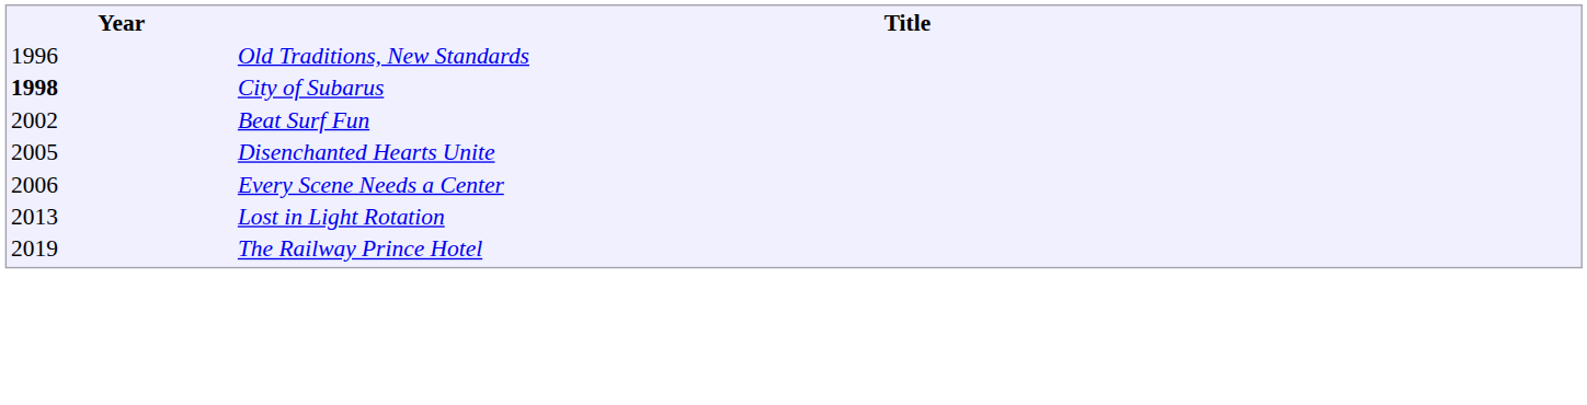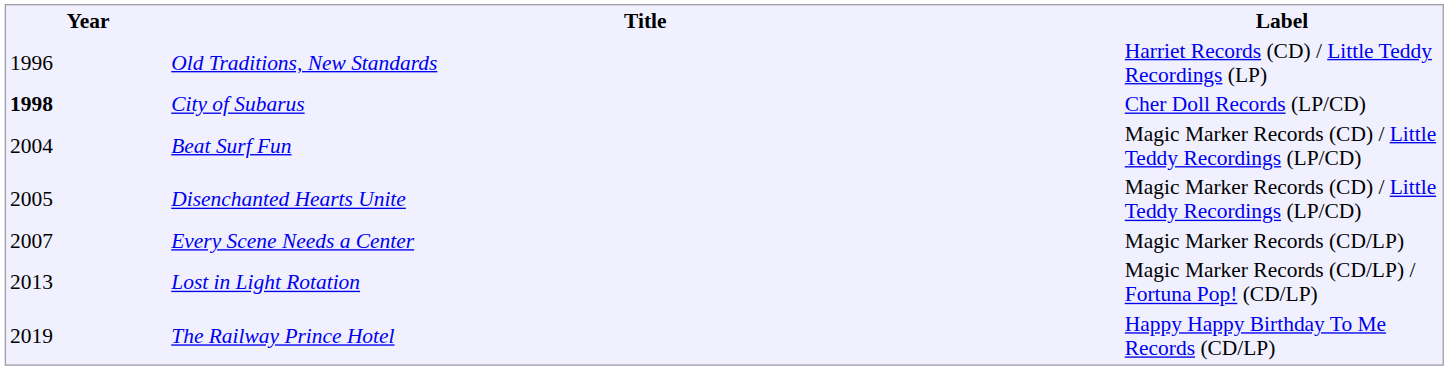 <table style="border:1px solid #a0a0aa; background:#f0f0ff; width:85%; margin-left:8px;">
 <tr>
 <th style="width:5%;">Year</th>
 <th style="width:30%;">Title</th>
+<th style="width:10%;">Label</th>
 </tr>
 <tr>
 <td>1996</td>
 <td><em><a href='#'>Old Traditions, New Standards</a></em></td>
+<td><a href='#'>Harriet Records</a> (CD) / <a href='#'>Little Teddy Recordings</a> (LP)</td>
 </tr>
 <tr>
 <td><strong>1998</strong></td>
 <td><em><a href='#'>City of Subarus</a></em></td>
+<td><a href='#'>Cher Doll Records</a> (LP/CD)</td>
 </tr>
 <tr>
-<td>2002</td>
+<td>2004</td>
 <td><em><a href='#'>Beat Surf Fun</a></em></td>
+<td>Magic Marker Records (CD) / <a href='#'>Little Teddy Recordings</a> (LP/CD)</td>
 </tr>
 <tr>
 <td>2005</td>
 <td><em><a href='#'>Disenchanted Hearts Unite</a></em></td>
+<td>Magic Marker Records (CD) / <a href='#'>Little Teddy Recordings</a> (LP/CD)</td>
 </tr>
 <tr>
-<td>2006</td>
+<td>2007</td>
 <td><em><a href='#'>Every Scene Needs a Center</a></em></td>
+<td>Magic Marker Records (CD/LP)</td>
 </tr>
 <tr>
 <td>2013</td>
 <td><em><a href='#'>Lost in Light Rotation</a></em></td>
+<td>Magic Marker Records (CD/LP) / <a href='#'>Fortuna Pop!</a> (CD/LP)</td>
 </tr>
 <tr>
 <td>2019</td>
 <td><em><a href='#'>The Railway Prince Hotel</a></em></td>
+<td><a href='#'>Happy Happy Birthday To Me Records</a> (CD/LP)</td>
 </tr>
 </table>
